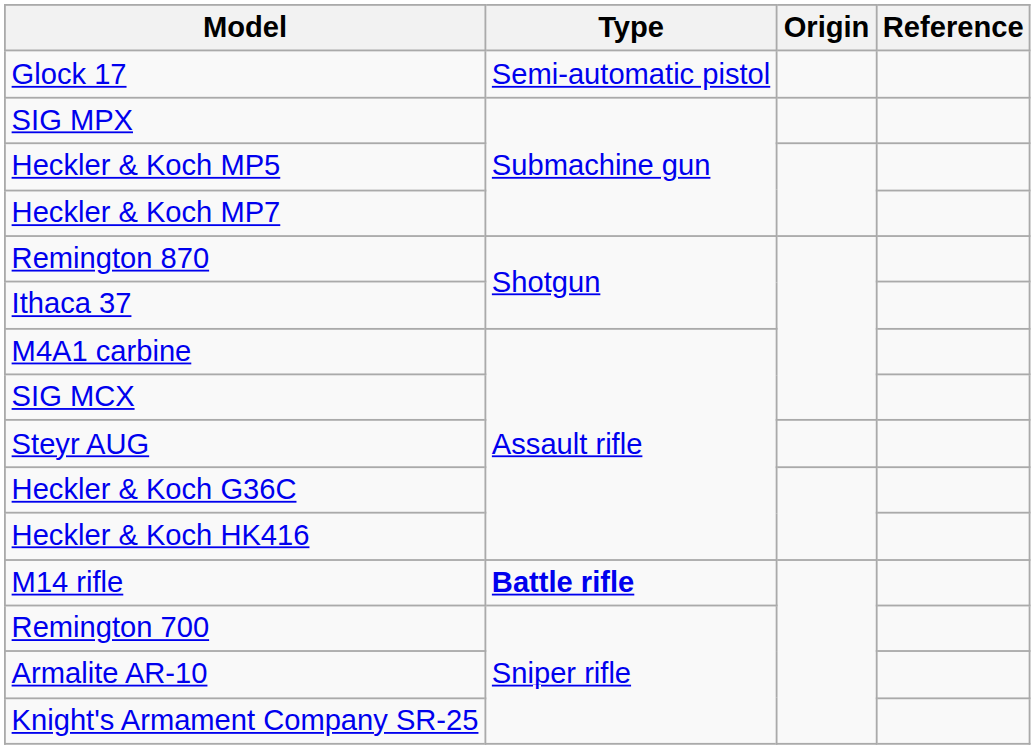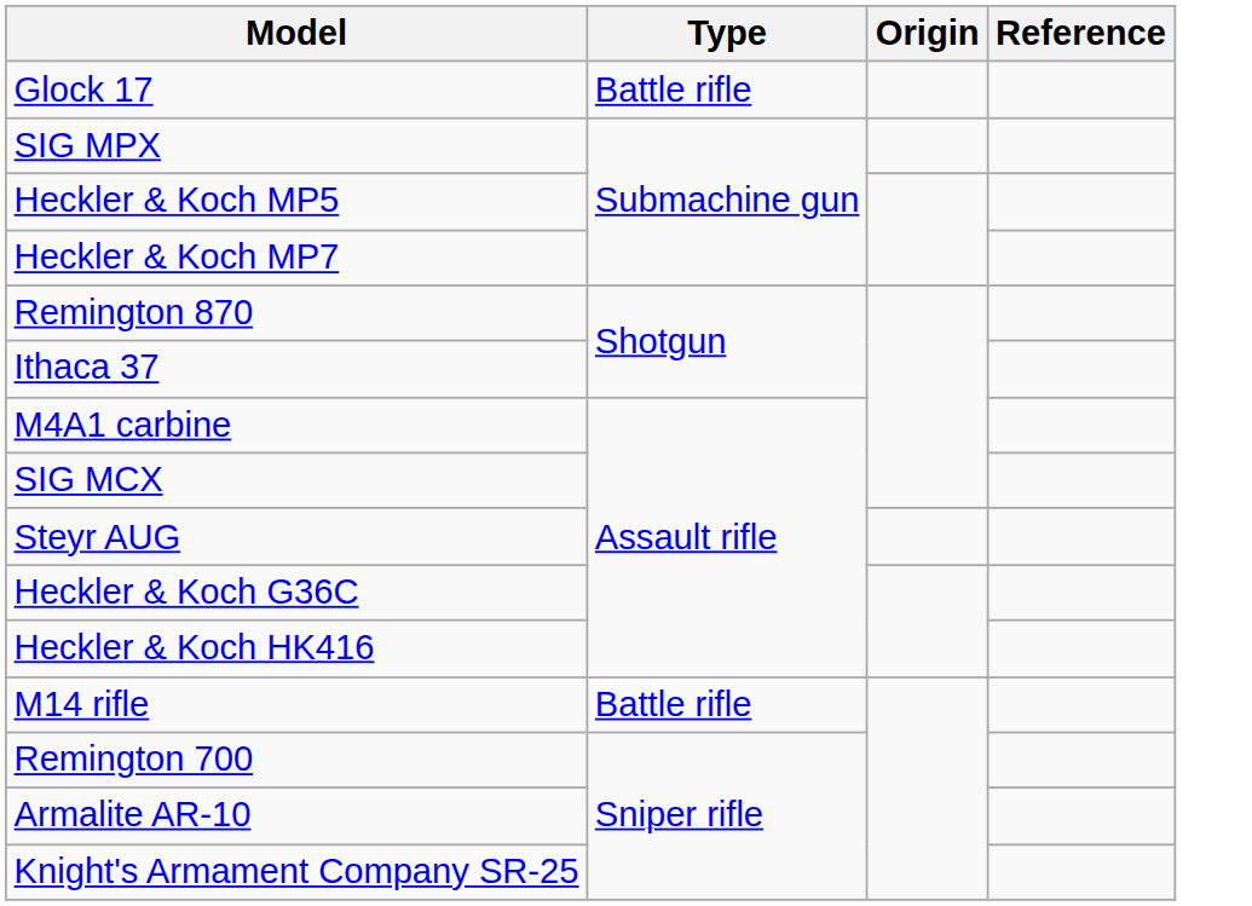 <table class="wikitable">
 <tr>
 <th>Model</th>
 <th>Type</th>
 <th>Origin</th>
 <th>Reference</th>
 </tr>
 <tr>
 <td><a href='#'>Glock 17</a></td>
-<td><a href='#'>Semi-automatic pistol</a></td>
+<td><a href='#'>Battle rifle</a></td>
 <td></td>
 <td></td>
 </tr>
 <tr>
 <td><a href='#'>SIG MPX</a></td>
 <td rowspan="3"><a href='#'>Submachine gun</a></td>
 <td></td>
 <td></td>
 </tr>
 <tr>
 <td><a href='#'>Heckler & Koch MP5</a></td>
 <td rowspan="2"></td>
 <td></td>
 </tr>
 <tr>
 <td><a href='#'>Heckler & Koch MP7</a></td>
 <td></td>
 </tr>
 <tr>
 <td><a href='#'>Remington 870</a></td>
 <td rowspan="2"><a href='#'>Shotgun</a></td>
 <td rowspan="4"></td>
 <td></td>
 </tr>
 <tr>
 <td><a href='#'>Ithaca 37</a></td>
 <td></td>
 </tr>
 <tr>
 <td><a href='#'>M4A1 carbine</a></td>
 <td rowspan="5"><a href='#'>Assault rifle</a></td>
 <td></td>
 </tr>
 <tr>
 <td><a href='#'>SIG MCX</a></td>
 <td></td>
 </tr>
 <tr>
 <td><a href='#'>Steyr AUG</a></td>
 <td></td>
 <td></td>
 </tr>
 <tr>
 <td><a href='#'>Heckler & Koch G36C</a></td>
 <td rowspan="2"></td>
 <td></td>
 </tr>
 <tr>
 <td><a href='#'>Heckler & Koch HK416</a></td>
 <td></td>
 </tr>
 <tr>
 <td><a href='#'>M14 rifle</a></td>
-<td><strong><a href='#'>Battle rifle</a></strong></td>
+<td><a href='#'>Battle rifle</a></td>
 <td rowspan="4"></td>
 <td></td>
 </tr>
 <tr>
 <td><a href='#'>Remington 700</a></td>
 <td rowspan="3"><a href='#'>Sniper rifle</a></td>
 <td></td>
 </tr>
 <tr>
 <td><a href='#'>Armalite AR-10</a></td>
 <td></td>
 </tr>
 <tr>
 <td><a href='#'>Knight's Armament Company SR-25</a></td>
 <td></td>
 </tr>
 </table>
